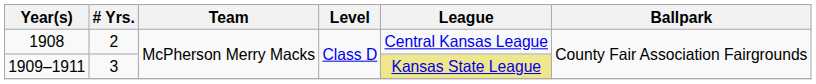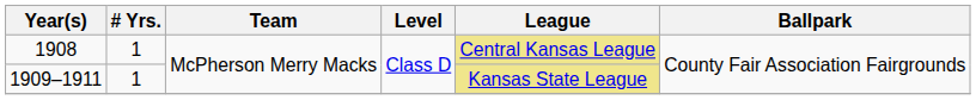 <table class="wikitable" style="text-align:center; font-size: 95%;">
 <tr>
 <th>Year(s)</th>
 <th># Yrs.</th>
 <th>Team</th>
 <th>Level</th>
 <th>League</th>
 <th>Ballpark</th>
 </tr>
 <tr>
 <td>1908</td>
-<td>2</td>
+<td>1</td>
 <td rowspan=2>McPherson Merry Macks</td>
 <td rowspan=2><a href='#'>Class D</a></td>
-<td><a href='#'>Central Kansas League</a></td>
+<td style="background: khaki;"><a href='#'>Central Kansas League</a></td>
 <td rowspan=2>County Fair Association Fairgrounds</td>
 </tr>
 <tr>
 <td>1909–1911</td>
-<td>3</td>
+<td>1</td>
 <td style="background: khaki;"><a href='#'>Kansas State League</a></td>
 </tr>
 <tr>
 </tr>
 </table>
